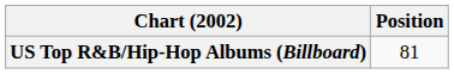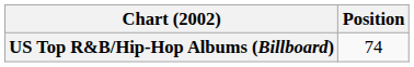 <table class="wikitable plainrowheaders" style="text-align:center">
 <tr>
 <th scope="col">Chart (2002)</th>
 <th scope="col">Position</th>
 </tr>
 <tr>
 <th scope="row">US Top R&B/Hip-Hop Albums (<em>Billboard</em>)</th>
-<td>81</td>
+<td>74</td>
 </tr>
 </table>
